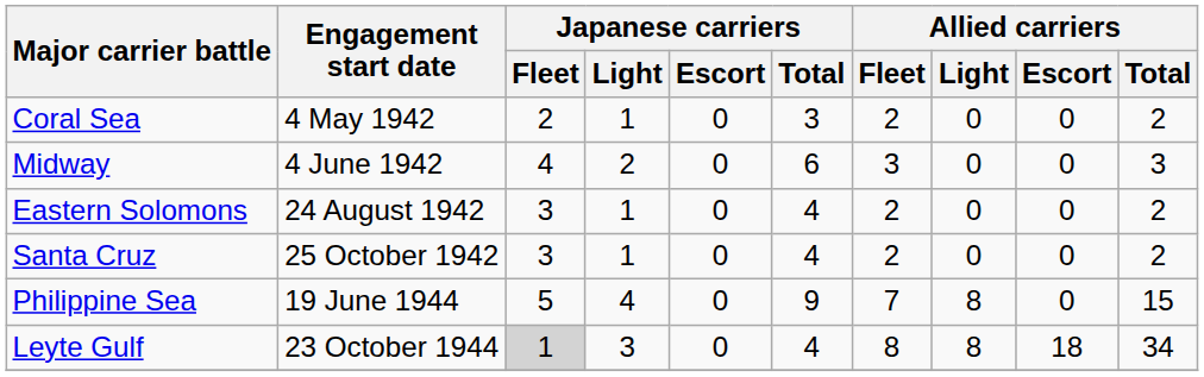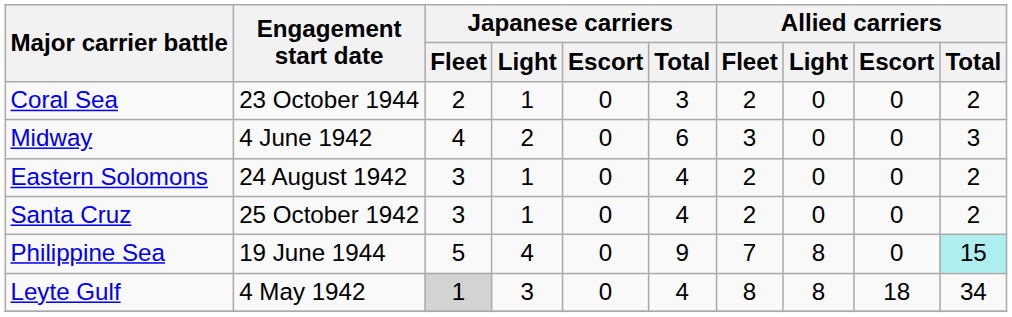 <table class="wikitable" style="margin-left: auto; margin-right: auto;">
 <tr>
 <th scope="col" rowspan="2">Major carrier battle</th>
 <th scope="col" rowspan="2">Engagement<br>start date</th>
 <th colspan="4">Japanese carriers</th>
 <th colspan="4">Allied carriers</th>
 </tr>
 <tr>
 <th scope="col">Fleet</th>
 <th scope="col">Light</th>
 <th scope="col">Escort</th>
 <th scope="col">Total</th>
 <th scope="col">Fleet</th>
 <th scope="col">Light</th>
 <th scope="col">Escort</th>
 <th scope="col">Total</th>
 </tr>
 <tr>
 <td><a href='#'>Coral Sea</a></td>
-<td>4 May 1942</td>
+<td>23 October 1944</td>
 <td align="center">2</td>
 <td align="center">1</td>
 <td align="center">0</td>
 <td align="center">3</td>
 <td align="center">2</td>
 <td align="center">0</td>
 <td align="center">0</td>
 <td align="center">2</td>
 </tr>
 <tr>
 <td><a href='#'>Midway</a></td>
 <td>4 June 1942</td>
 <td align="center">4</td>
 <td align="center">2</td>
 <td align="center">0</td>
 <td align="center">6</td>
 <td align="center">3</td>
 <td align="center">0</td>
 <td align="center">0</td>
 <td align="center">3</td>
 </tr>
 <tr>
 <td><a href='#'>Eastern Solomons</a></td>
 <td>24 August 1942</td>
 <td align="center">3</td>
 <td align="center">1</td>
 <td align="center">0</td>
 <td align="center">4</td>
 <td align="center">2</td>
 <td align="center">0</td>
 <td align="center">0</td>
 <td align="center">2</td>
 </tr>
 <tr>
 <td><a href='#'>Santa Cruz</a></td>
 <td>25 October 1942</td>
 <td align="center">3</td>
 <td align="center">1</td>
 <td align="center">0</td>
 <td align="center">4</td>
 <td align="center">2</td>
 <td align="center">0</td>
 <td align="center">0</td>
 <td align="center">2</td>
 </tr>
 <tr>
 <td><a href='#'>Philippine Sea</a></td>
 <td>19 June 1944</td>
 <td align="center">5</td>
 <td align="center">4</td>
 <td align="center">0</td>
 <td align="center">9</td>
 <td align="center">7</td>
 <td align="center">8</td>
 <td align="center">0</td>
-<td align="center">15</td>
+<td align="center" style="background: paleturquoise;">15</td>
 </tr>
 <tr>
 <td><a href='#'>Leyte Gulf</a></td>
-<td>23 October 1944</td>
+<td>4 May 1942</td>
 <td align="center" style="background: lightgrey;">1</td>
 <td align="center">3</td>
 <td align="center">0</td>
 <td align="center">4</td>
 <td align="center">8</td>
 <td align="center">8</td>
 <td align="center">18</td>
 <td align="center">34</td>
 </tr>
 <tr>
 </tr>
 </table>
